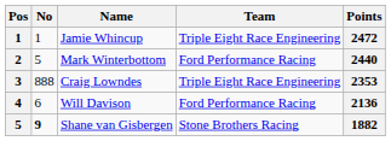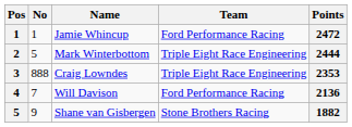 <table class="wikitable" style="font-size: 95%;">
 <tr>
 <th>Pos</th>
 <th>No</th>
 <th>Name</th>
 <th>Team</th>
 <th>Points</th>
 </tr>
 <tr>
 <th>1</th>
 <td>1</td>
 <td><a href='#'>Jamie Whincup</a></td>
-<td><a href='#'>Triple Eight Race Engineering</a></td>
+<td><a href='#'>Ford Performance Racing</a></td>
 <th>2472</th>
 </tr>
 <tr>
 <th>2</th>
 <td>5</td>
 <td><a href='#'>Mark Winterbottom</a></td>
-<td><a href='#'>Ford Performance Racing</a></td>
-<th>2440</th>
+<td><a href='#'>Triple Eight Race Engineering</a></td>
+<th>2444</th>
 </tr>
 <tr>
 <th>3</th>
 <td>888</td>
 <td><a href='#'>Craig Lowndes</a></td>
 <td><a href='#'>Triple Eight Race Engineering</a></td>
 <th>2353</th>
 </tr>
 <tr>
 <th>4</th>
-<td>6</td>
+<td>7</td>
 <td><a href='#'>Will Davison</a></td>
 <td><a href='#'>Ford Performance Racing</a></td>
 <th>2136</th>
 </tr>
 <tr>
 <th>5</th>
-<td><strong>9</strong></td>
+<td>9</td>
 <td><a href='#'>Shane van Gisbergen</a></td>
 <td><a href='#'>Stone Brothers Racing</a></td>
 <th>1882</th>
 </tr>
 </table>
